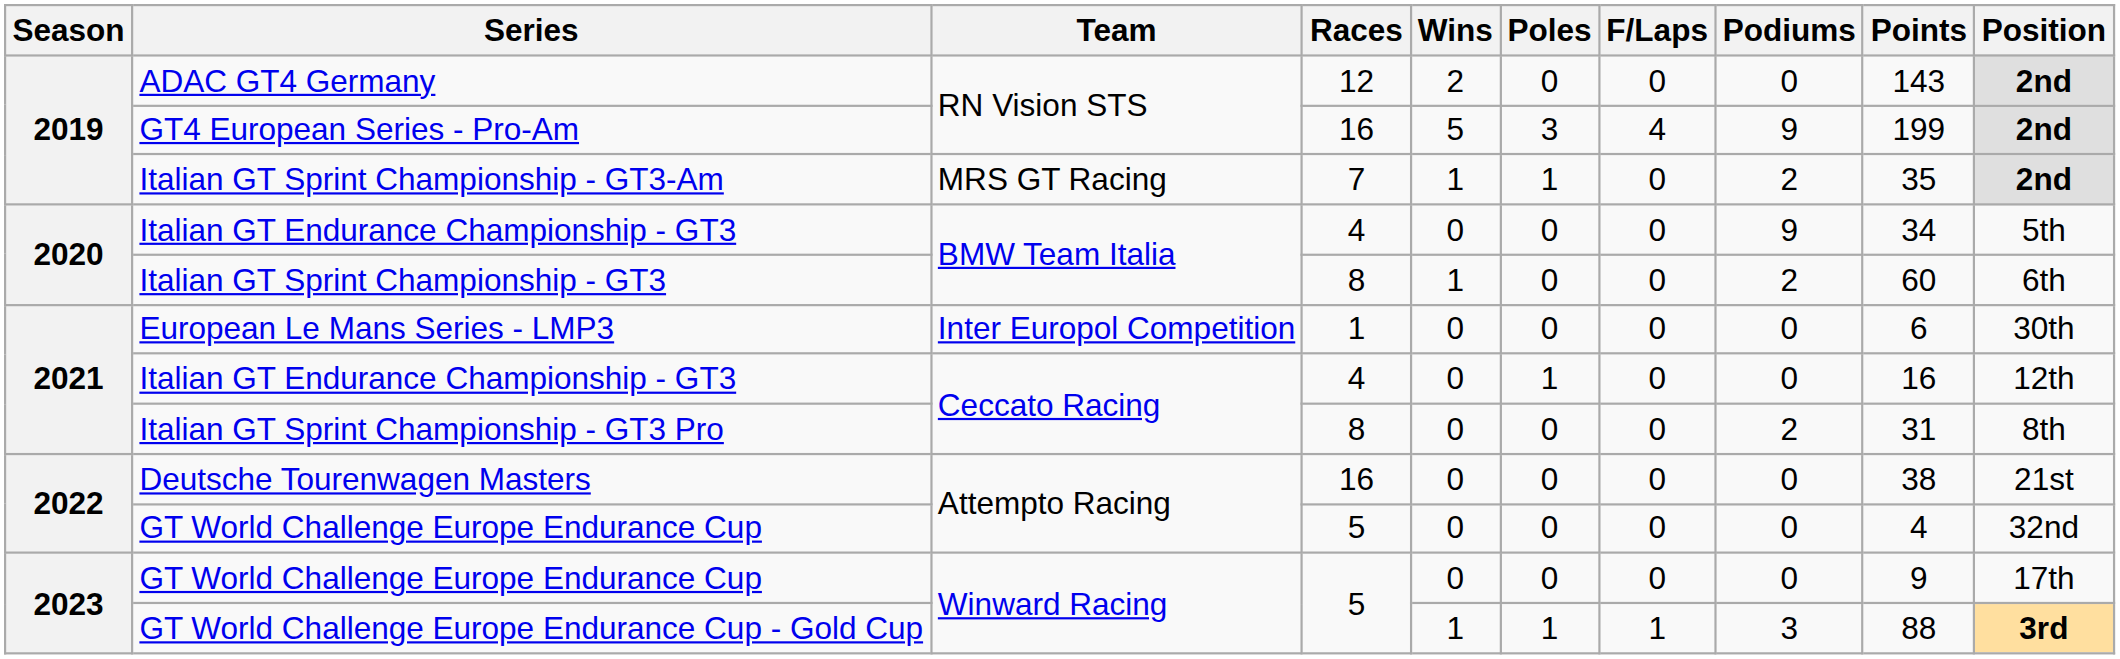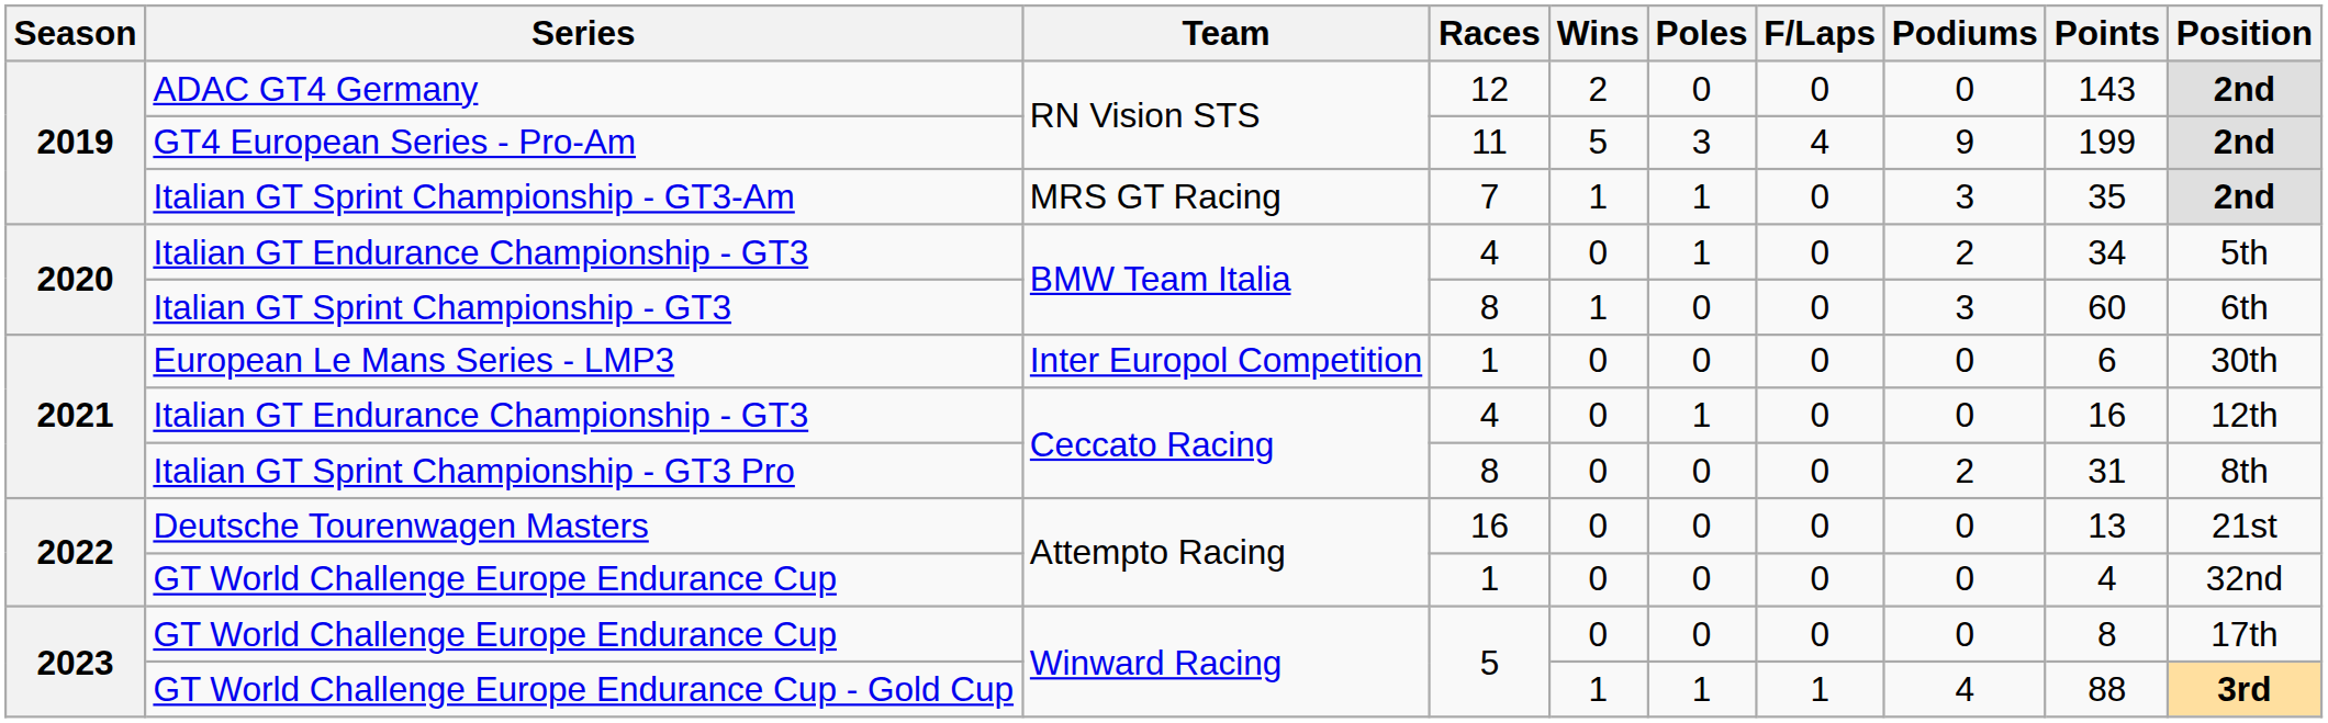 <table class="wikitable" style="font-size: 90%; text-align:center">
 <tr>
 <th>Season</th>
 <th>Series</th>
 <th>Team</th>
 <th>Races</th>
 <th>Wins</th>
 <th>Poles</th>
 <th>F/Laps</th>
 <th>Podiums</th>
 <th>Points</th>
 <th>Position</th>
 </tr>
 <tr>
 <th rowspan="3">2019</th>
 <td align="left"><a href='#'>ADAC GT4 Germany</a></td>
 <td rowspan="2" align="left">RN Vision STS</td>
 <td>12</td>
 <td>2</td>
 <td>0</td>
 <td>0</td>
 <td>0</td>
 <td>143</td>
 <td style="background:#DFDFDF;"><strong>2nd</strong></td>
 </tr>
 <tr>
 <td align="left"><a href='#'>GT4 European Series - Pro-Am</a></td>
-<td>16</td>
+<td>11</td>
 <td>5</td>
 <td>3</td>
 <td>4</td>
 <td>9</td>
 <td>199</td>
 <td style="background:#DFDFDF;"><strong>2nd</strong></td>
 </tr>
 <tr>
 <td align="left"><a href='#'>Italian GT Sprint Championship - GT3-Am</a></td>
 <td align="left">MRS GT Racing</td>
 <td>7</td>
 <td>1</td>
 <td>1</td>
 <td>0</td>
-<td>2</td>
+<td>3</td>
 <td>35</td>
 <td style="background:#DFDFDF;"><strong>2nd</strong></td>
 </tr>
 <tr>
 <th rowspan="2">2020</th>
 <td align="left"><a href='#'>Italian GT Endurance Championship - GT3</a></td>
 <td rowspan="2" align="left"><a href='#'>BMW Team Italia</a></td>
 <td>4</td>
 <td>0</td>
+<td>1</td>
 <td>0</td>
-<td>0</td>
-<td>9</td>
+<td>2</td>
 <td>34</td>
 <td>5th</td>
 </tr>
 <tr>
 <td align="left"><a href='#'>Italian GT Sprint Championship - GT3</a></td>
 <td>8</td>
 <td>1</td>
 <td>0</td>
 <td>0</td>
-<td>2</td>
+<td>3</td>
 <td>60</td>
 <td>6th</td>
 </tr>
 <tr>
 <th rowspan="3">2021</th>
 <td align="left"><a href='#'>European Le Mans Series - LMP3</a></td>
 <td align="left"><a href='#'>Inter Europol Competition</a></td>
 <td>1</td>
 <td>0</td>
 <td>0</td>
 <td>0</td>
 <td>0</td>
 <td>6</td>
 <td>30th</td>
 </tr>
 <tr>
 <td align="left"><a href='#'>Italian GT Endurance Championship - GT3</a></td>
 <td rowspan="2" align="left"><a href='#'>Ceccato Racing</a></td>
 <td>4</td>
 <td>0</td>
 <td>1</td>
 <td>0</td>
 <td>0</td>
 <td>16</td>
 <td>12th</td>
 </tr>
 <tr>
 <td align="left"><a href='#'>Italian GT Sprint Championship - GT3 Pro</a></td>
 <td>8</td>
 <td>0</td>
 <td>0</td>
 <td>0</td>
 <td>2</td>
 <td>31</td>
 <td>8th</td>
 </tr>
 <tr>
 <th rowspan="2">2022</th>
 <td align="left"><a href='#'>Deutsche Tourenwagen Masters</a></td>
 <td rowspan="2" align="left">Attempto Racing</td>
 <td>16</td>
 <td>0</td>
 <td>0</td>
 <td>0</td>
 <td>0</td>
-<td>38</td>
+<td>13</td>
 <td>21st</td>
 </tr>
 <tr>
 <td align="left"><a href='#'>GT World Challenge Europe Endurance Cup</a></td>
-<td>5</td>
+<td>1</td>
 <td>0</td>
 <td>0</td>
 <td>0</td>
 <td>0</td>
 <td>4</td>
 <td>32nd</td>
 </tr>
 <tr>
 <th rowspan="2">2023</th>
 <td align=left><a href='#'>GT World Challenge Europe Endurance Cup</a></td>
 <td rowspan="2" align="left"><a href='#'>Winward Racing</a></td>
 <td rowspan="2">5</td>
 <td>0</td>
 <td>0</td>
 <td>0</td>
 <td>0</td>
-<td>9</td>
+<td>8</td>
 <td>17th</td>
 </tr>
 <tr>
 <td align=left><a href='#'>GT World Challenge Europe Endurance Cup - Gold Cup</a></td>
 <td>1</td>
 <td>1</td>
 <td>1</td>
-<td>3</td>
+<td>4</td>
 <td>88</td>
 <td style="background:#FFDF9F;"><strong>3rd</strong></td>
 </tr>
 </table>
